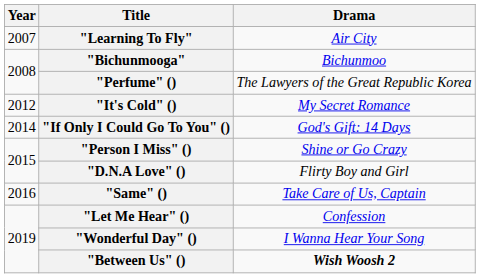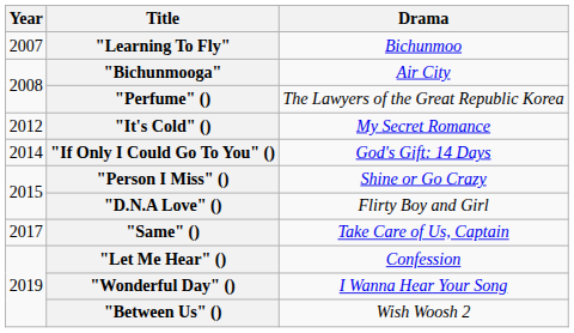 <table class="wikitable plainrowheaders" style="text-align:center">
 <tr>
 <th scope="col">Year</th>
 <th scope="col">Title</th>
 <th>Drama</th>
 </tr>
 <tr>
 <td>2007</td>
 <th scope="row">"Learning To Fly"</th>
-<td style="text-align:center"><em><a href='#'>Air City</a></em></td>
+<td><em><a href='#'>Bichunmoo</a></em></td>
 </tr>
 <tr>
 <td rowspan="2">2008</td>
 <th scope="row">"Bichunmooga" </th>
-<td><em><a href='#'>Bichunmoo</a></em></td>
+<td style="text-align:center"><em><a href='#'>Air City</a></em></td>
 </tr>
 <tr>
 <th scope="row">"Perfume" ()</th>
 <td><em>The Lawyers of the Great Republic Korea</em></td>
 </tr>
 <tr>
 <td>2012</td>
 <th scope="row">"It's Cold" ()</th>
 <td><em><a href='#'>My Secret Romance</a></em></td>
 </tr>
 <tr>
 <td>2014</td>
 <th scope="row">"If Only I Could Go To You" ()</th>
 <td><em><a href='#'>God's Gift: 14 Days</a></em></td>
 </tr>
 <tr>
 <td rowspan="2">2015</td>
 <th scope="row">"Person I Miss" ()</th>
 <td><em><a href='#'>Shine or Go Crazy</a></em></td>
 </tr>
 <tr>
 <th scope="row">"D.N.A Love" ()</th>
 <td><em>Flirty Boy and Girl</em></td>
 </tr>
 <tr>
-<td>2016</td>
+<td>2017</td>
 <th scope="row">"Same" ()</th>
 <td><em><a href='#'>Take Care of Us, Captain</a></em></td>
 </tr>
 <tr>
 <td rowspan="3">2019</td>
 <th scope="row">"Let Me Hear" ()</th>
 <td><em><a href='#'>Confession</a></em></td>
 </tr>
 <tr>
 <th scope="row">"Wonderful Day" ()</th>
 <td><em><a href='#'>I Wanna Hear Your Song</a></em></td>
 </tr>
 <tr>
 <th scope="row">"Between Us" ()</th>
-<td><strong><em>Wish Woosh 2</em></strong></td>
+<td><em>Wish Woosh 2</em></td>
 </tr>
 </table>
